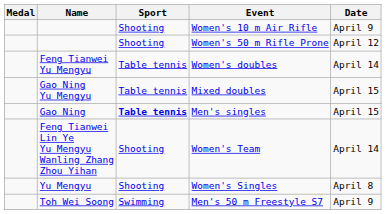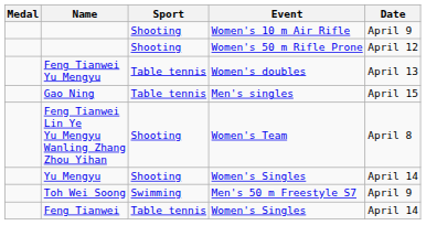 <table class="wikitable sortable">
 <tr>
 <th>Medal</th>
 <th>Name</th>
 <th>Sport</th>
 <th>Event</th>
 <th>Date</th>
 </tr>
 <tr>
 <td></td>
 <td></td>
 <td><a href='#'>Shooting</a></td>
 <td><a href='#'>Women's 10 m Air Rifle</a></td>
 <td>April 9</td>
 </tr>
 <tr>
 <td></td>
 <td></td>
 <td><a href='#'>Shooting</a></td>
 <td><a href='#'>Women's 50 m Rifle Prone</a></td>
 <td>April 12</td>
 </tr>
 <tr>
 <td></td>
 <td><a href='#'>Feng Tianwei</a><br><a href='#'>Yu Mengyu</a></td>
 <td><a href='#'>Table tennis</a></td>
 <td><a href='#'>Women's doubles</a></td>
-<td>April 14</td>
-</tr>
-<tr>
-<td></td>
-<td><a href='#'>Gao Ning</a><br><a href='#'>Yu Mengyu</a></td>
-<td><a href='#'>Table tennis</a></td>
-<td><a href='#'>Mixed doubles</a></td>
-<td>April 15</td>
+<td>April 13</td>
 </tr>
 <tr>
 <td></td>
 <td><a href='#'>Gao Ning</a></td>
-<td><strong><a href='#'>Table tennis</a></strong></td>
+<td><a href='#'>Table tennis</a></td>
 <td><a href='#'>Men's singles</a></td>
 <td>April 15</td>
 </tr>
 <tr>
 <td></td>
 <td><a href='#'>Feng Tianwei</a><br><a href='#'>Lin Ye</a><br><a href='#'>Yu Mengyu</a><br><a href='#'>Wanling Zhang</a><br><a href='#'>Zhou Yihan</a></td>
 <td><a href='#'>Shooting</a></td>
 <td><a href='#'>Women's Team</a></td>
-<td>April 14</td>
+<td>April 8</td>
 </tr>
 <tr>
 <td></td>
 <td><a href='#'>Yu Mengyu</a></td>
 <td><a href='#'>Shooting</a></td>
 <td><a href='#'>Women's Singles</a></td>
-<td>April 8</td>
+<td>April 14</td>
 </tr>
 <tr>
 <td></td>
 <td><a href='#'>Toh Wei Soong</a></td>
 <td><a href='#'>Swimming</a></td>
 <td><a href='#'>Men's 50 m Freestyle S7</a></td>
 <td>April 9</td>
 </tr>
+<tr>
+<td></td>
+<td><a href='#'>Feng Tianwei</a></td>
+<td><a href='#'>Table tennis</a></td>
+<td><a href='#'>Women's Singles</a></td>
+<td>April 14</td>
+</tr>
 </table>
